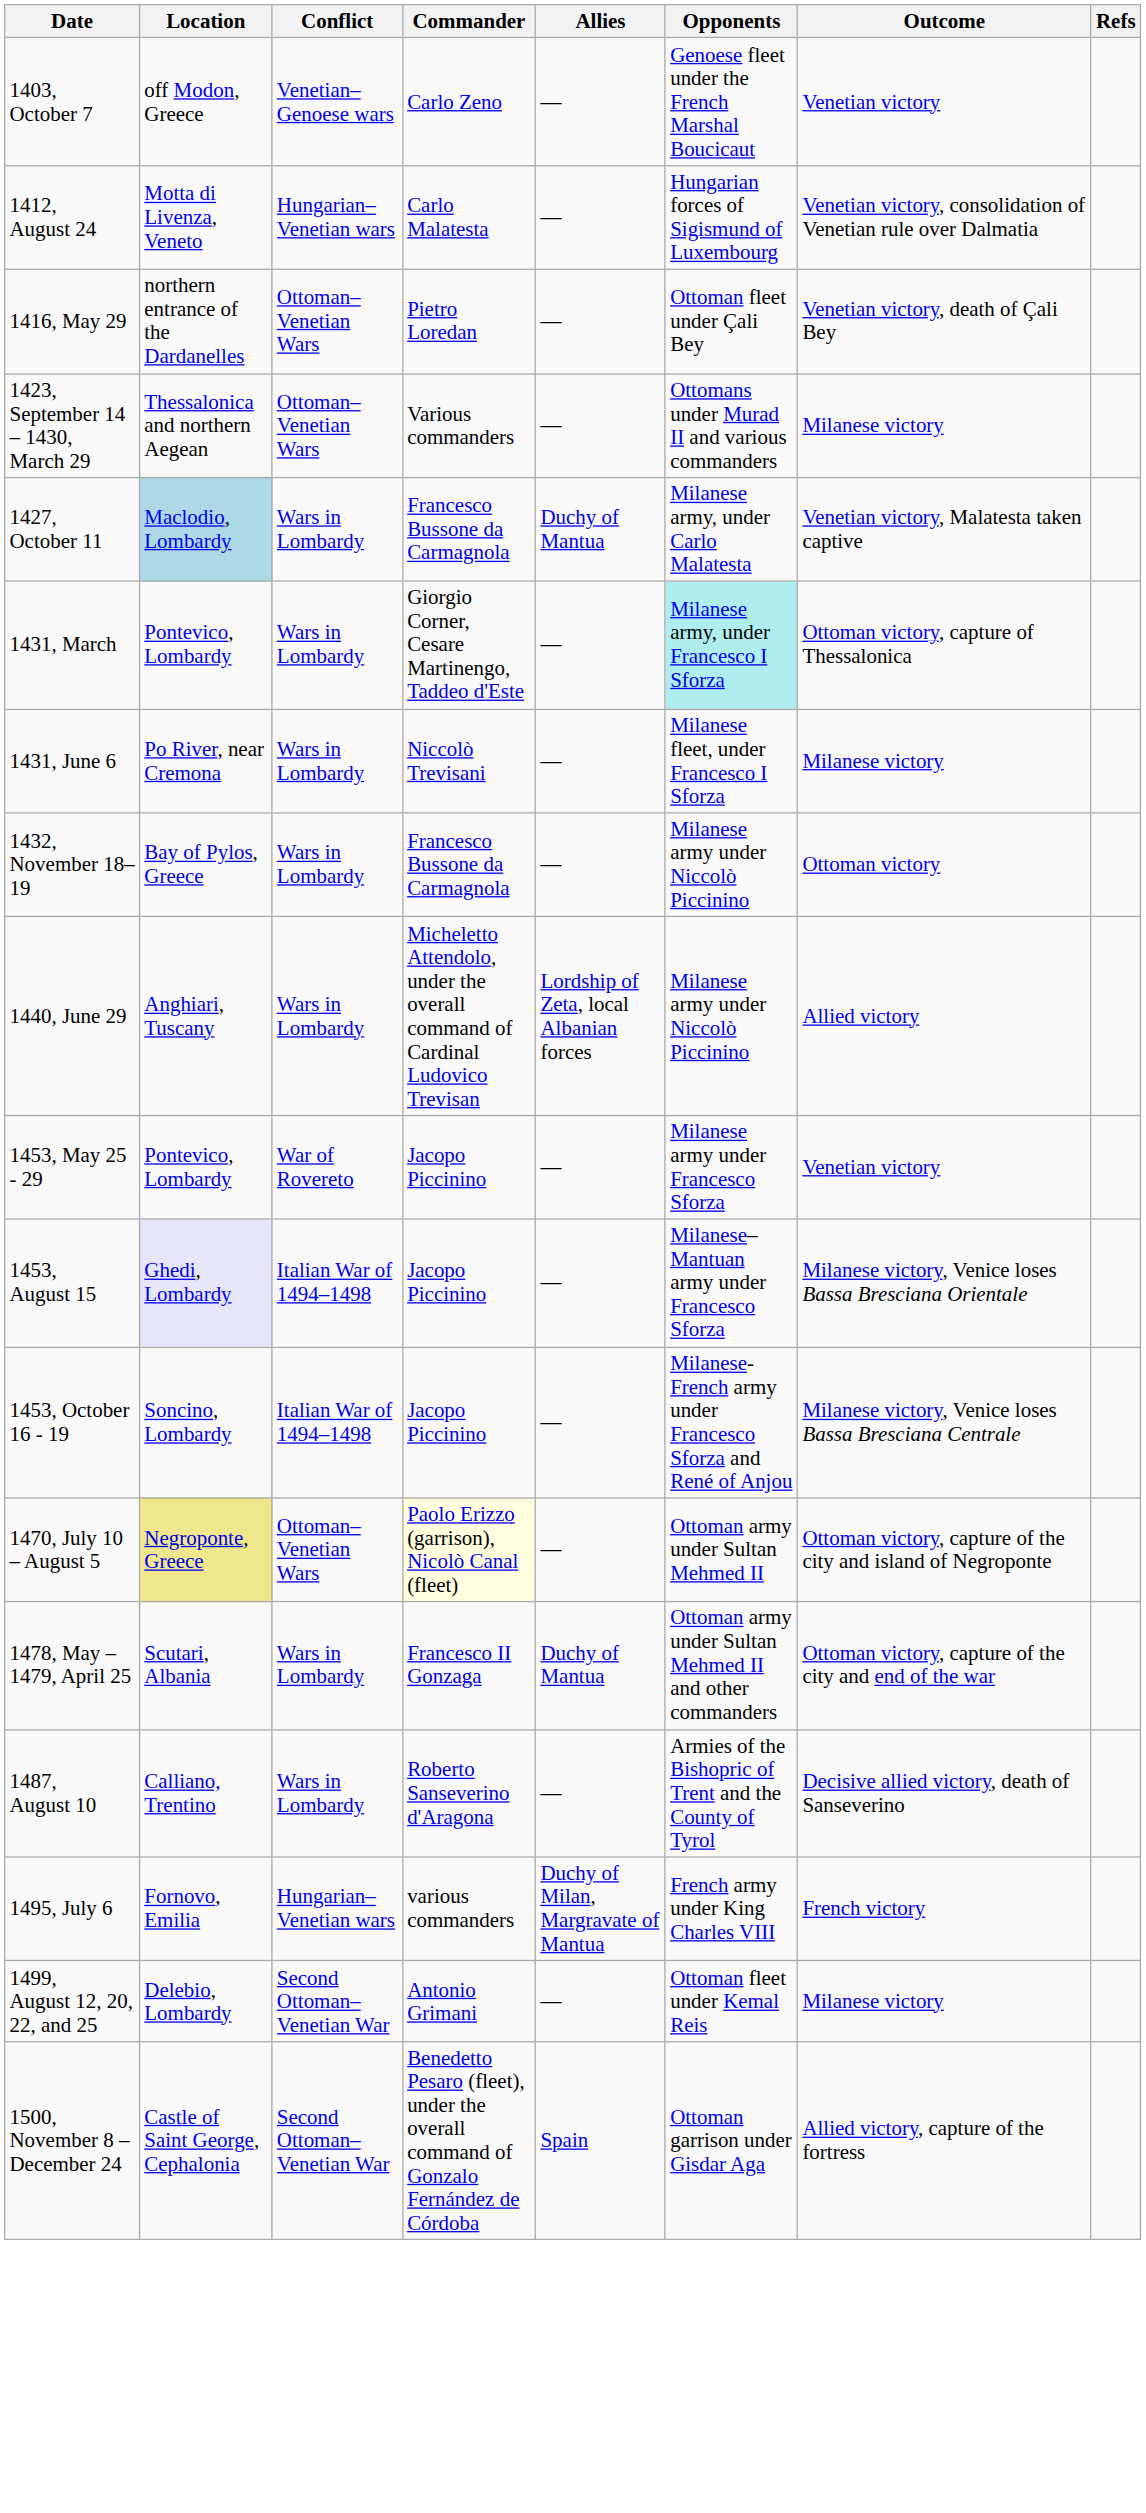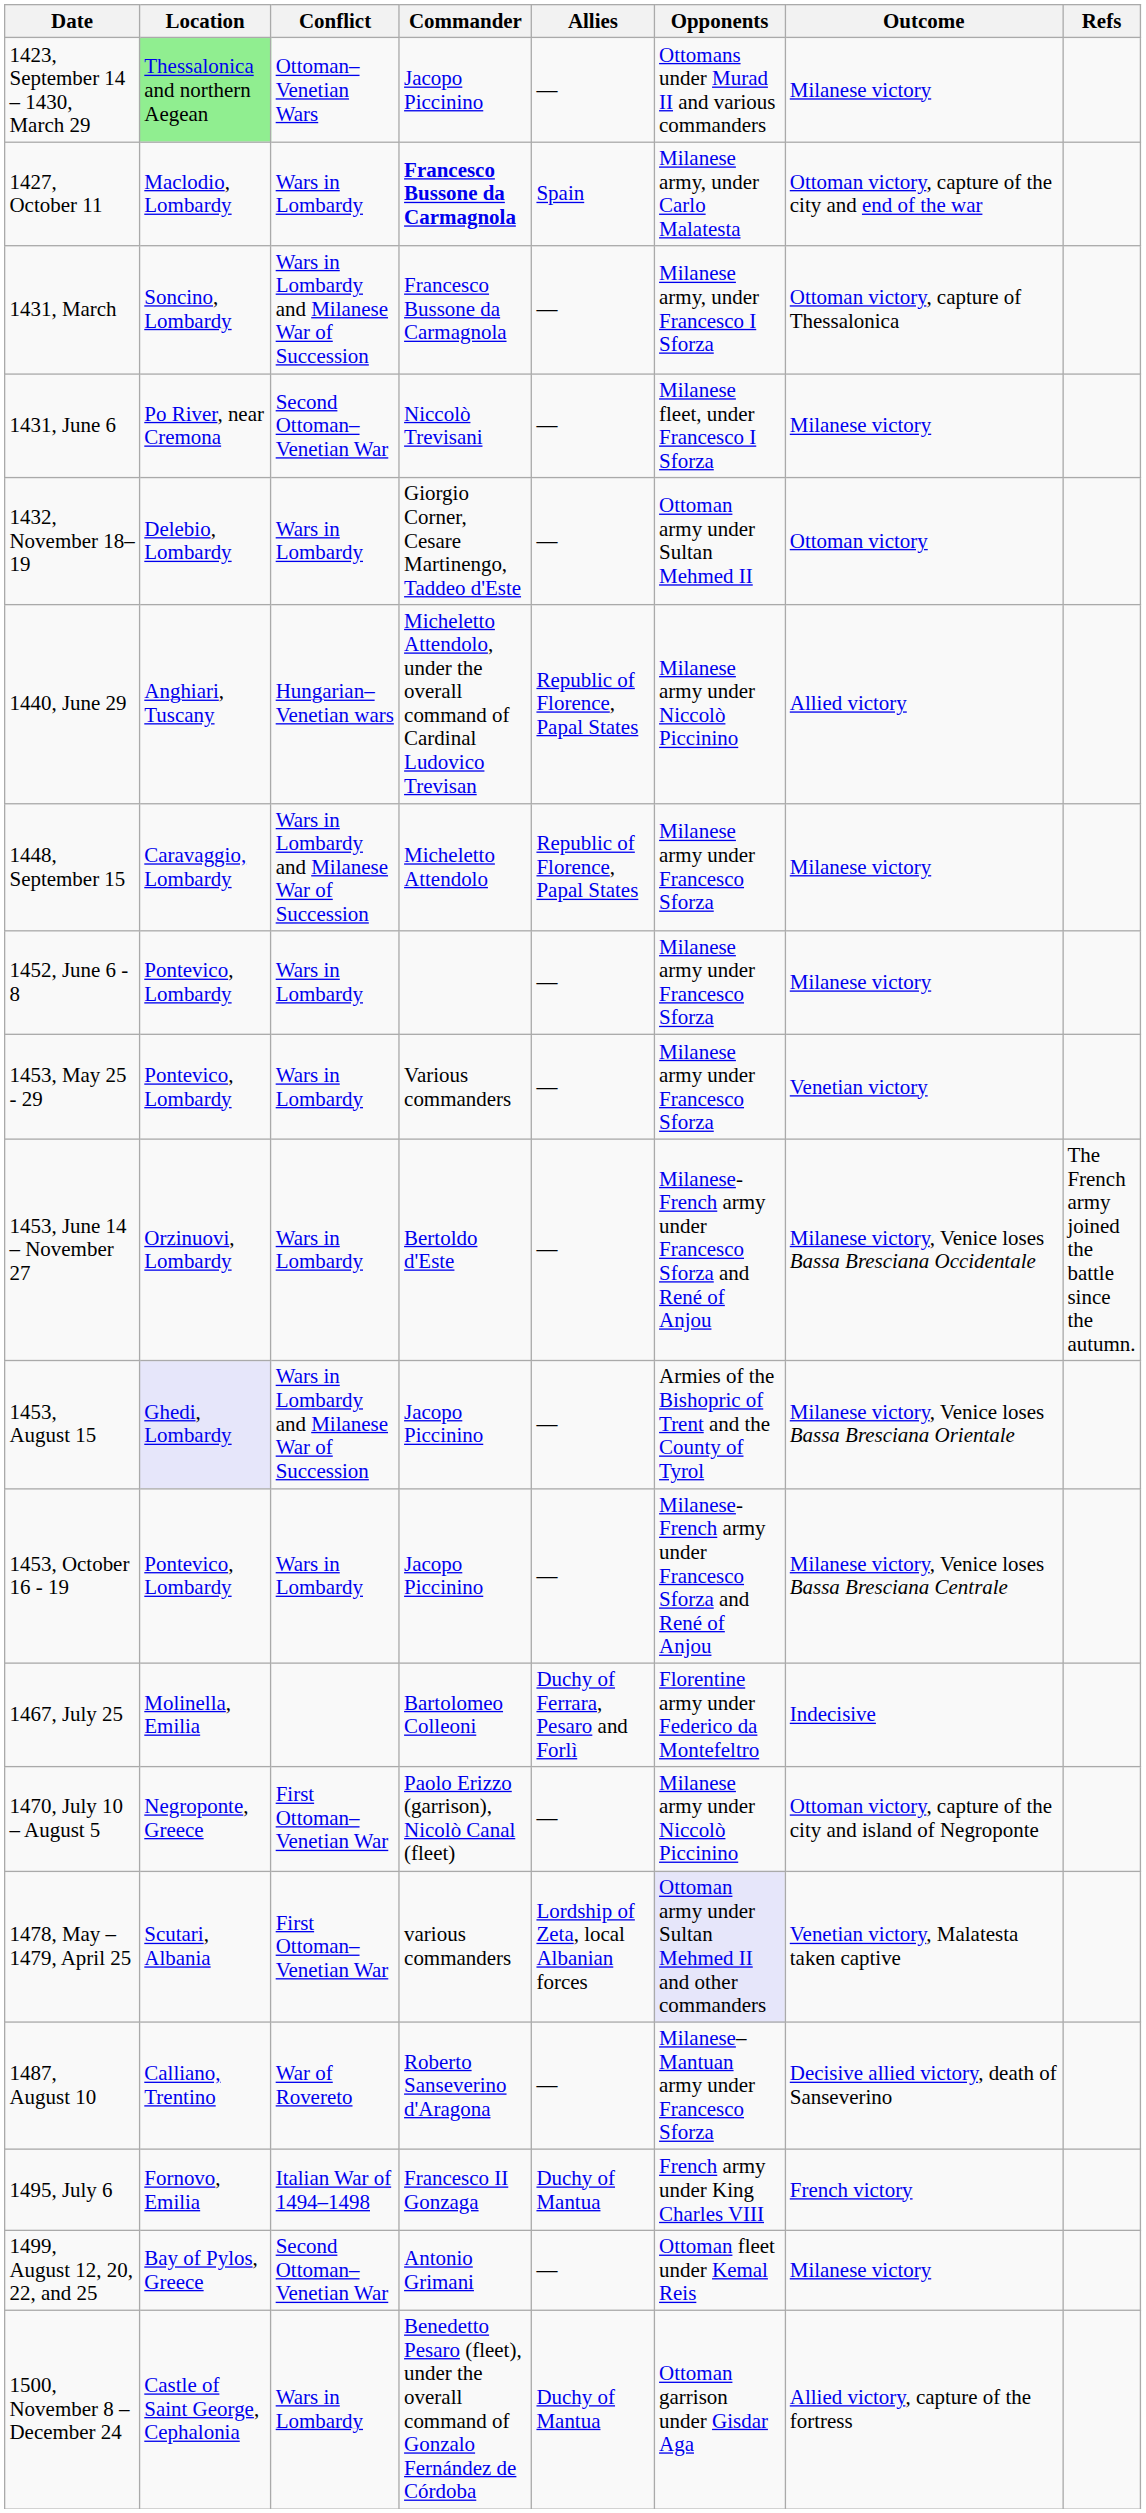 <table class="wikitable">
 <tr>
 <th style="width: 8%">Date</th>
 <th style="width: 12%">Location</th>
 <th style="width: 12%">Conflict</th>
 <th style="width: 12%">Commander</th>
 <th style="width: 12%">Allies</th>
 <th style="width: 12%">Opponents</th>
 <th style="width: 30%">Outcome</th>
 <th style="width: 2%">Refs</th>
 </tr>
 <tr>
-<td>1403, October 7</td>
-<td>off <a href='#'>Modon</a>, Greece</td>
-<td><a href='#'>Venetian–Genoese wars</a></td>
-<td><a href='#'>Carlo Zeno</a></td>
-<td>—</td>
-<td><a href='#'>Genoese</a> fleet under the <a href='#'>French</a> <a href='#'>Marshal Boucicaut</a></td>
-<td><a href='#'>Venetian victory</a></td>
-<td></td>
-</tr>
-<tr>
-<td>1412, August 24</td>
-<td><a href='#'>Motta di Livenza</a>, <a href='#'>Veneto</a></td>
-<td><a href='#'>Hungarian–Venetian wars</a></td>
-<td><a href='#'>Carlo Malatesta</a></td>
-<td>—</td>
-<td><a href='#'>Hungarian</a> forces of <a href='#'>Sigismund of Luxembourg</a></td>
-<td><a href='#'>Venetian victory</a>, consolidation of Venetian rule over Dalmatia</td>
-<td></td>
-</tr>
-<tr>
-<td>1416, May 29</td>
-<td>northern entrance of the <a href='#'>Dardanelles</a></td>
+<td>1423, September 14 – 1430, March 29</td>
+<td style="background: lightgreen;"><a href='#'>Thessalonica</a> and northern Aegean</td>
 <td><a href='#'>Ottoman–Venetian Wars</a></td>
-<td><a href='#'>Pietro Loredan</a></td>
-<td>—</td>
-<td><a href='#'>Ottoman</a> fleet under Çali Bey</td>
-<td><a href='#'>Venetian victory</a>, death of Çali Bey</td>
-<td></td>
-</tr>
-<tr>
-<td>1423, September 14 – 1430, March 29</td>
-<td><a href='#'>Thessalonica</a> and northern Aegean</td>
-<td><a href='#'>Ottoman–Venetian Wars</a></td>
-<td>Various commanders</td>
+<td><a href='#'>Jacopo Piccinino</a></td>
 <td>—</td>
 <td><a href='#'>Ottomans</a> under <a href='#'>Murad II</a> and various commanders</td>
 <td><a href='#'>Milanese victory</a></td>
 <td></td>
 </tr>
 <tr>
 <td>1427, October 11</td>
-<td style="background: lightblue;"><a href='#'>Maclodio</a>, <a href='#'>Lombardy</a></td>
+<td><a href='#'>Maclodio</a>, <a href='#'>Lombardy</a></td>
 <td><a href='#'>Wars in Lombardy</a></td>
-<td><a href='#'>Francesco Bussone da Carmagnola</a></td>
-<td><a href='#'>Duchy of Mantua</a></td>
+<td><strong><a href='#'>Francesco Bussone da Carmagnola</a></strong></td>
+<td><a href='#'>Spain</a></td>
 <td><a href='#'>Milanese</a> army, under <a href='#'>Carlo Malatesta</a></td>
-<td><a href='#'>Venetian victory</a>, Malatesta taken captive</td>
+<td><a href='#'>Ottoman victory</a>, capture of the city and <a href='#'>end of the war</a></td>
 <td></td>
 </tr>
 <tr>
 <td>1431, March</td>
-<td><a href='#'>Pontevico</a>, <a href='#'>Lombardy</a></td>
-<td><a href='#'>Wars in Lombardy</a></td>
-<td>Giorgio Corner, Cesare Martinengo, <a href='#'>Taddeo d'Este</a></td>
+<td><a href='#'>Soncino</a>, <a href='#'>Lombardy</a></td>
+<td><a href='#'>Wars in Lombardy</a> and <a href='#'>Milanese War of Succession</a></td>
+<td><a href='#'>Francesco Bussone da Carmagnola</a></td>
 <td>—</td>
-<td style="background: paleturquoise;"><a href='#'>Milanese</a> army, under <a href='#'>Francesco I Sforza</a></td>
+<td><a href='#'>Milanese</a> army, under <a href='#'>Francesco I Sforza</a></td>
 <td><a href='#'>Ottoman victory</a>, capture of Thessalonica</td>
 <td></td>
 </tr>
 <tr>
 <td>1431, June 6</td>
 <td><a href='#'>Po River</a>, near <a href='#'>Cremona</a></td>
-<td><a href='#'>Wars in Lombardy</a></td>
+<td><a href='#'>Second Ottoman–Venetian War</a></td>
 <td><a href='#'>Niccolò Trevisani</a></td>
 <td>—</td>
 <td><a href='#'>Milanese</a> fleet, under <a href='#'>Francesco I Sforza</a></td>
 <td><a href='#'>Milanese victory</a></td>
 <td></td>
 </tr>
 <tr>
 <td>1432, November 18–19</td>
-<td><a href='#'>Bay of Pylos</a>, <a href='#'>Greece</a></td>
+<td><a href='#'>Delebio</a>, <a href='#'>Lombardy</a></td>
 <td><a href='#'>Wars in Lombardy</a></td>
-<td><a href='#'>Francesco Bussone da Carmagnola</a></td>
+<td>Giorgio Corner, Cesare Martinengo, <a href='#'>Taddeo d'Este</a></td>
 <td>—</td>
-<td><a href='#'>Milanese</a> army under <a href='#'>Niccolò Piccinino</a></td>
+<td><a href='#'>Ottoman</a> army under Sultan <a href='#'>Mehmed II</a></td>
 <td><a href='#'>Ottoman victory</a></td>
 <td></td>
 </tr>
 <tr>
 <td>1440, June 29</td>
 <td><a href='#'>Anghiari</a>, <a href='#'>Tuscany</a></td>
-<td><a href='#'>Wars in Lombardy</a></td>
+<td><a href='#'>Hungarian–Venetian wars</a></td>
 <td><a href='#'>Micheletto Attendolo</a>, under the overall command of Cardinal <a href='#'>Ludovico Trevisan</a></td>
-<td><a href='#'>Lordship of Zeta</a>, local <a href='#'>Albanian</a> forces</td>
+<td><a href='#'>Republic of Florence</a>, <a href='#'>Papal States</a></td>
 <td><a href='#'>Milanese</a> army under <a href='#'>Niccolò Piccinino</a></td>
 <td><a href='#'>Allied victory</a></td>
 <td></td>
 </tr>
 <tr>
+<td>1448, September 15</td>
+<td><a href='#'>Caravaggio, Lombardy</a></td>
+<td><a href='#'>Wars in Lombardy</a> and <a href='#'>Milanese War of Succession</a></td>
+<td><a href='#'>Micheletto Attendolo</a></td>
+<td><a href='#'>Republic of Florence</a>, <a href='#'>Papal States</a></td>
+<td><a href='#'>Milanese</a> army under <a href='#'>Francesco Sforza</a></td>
+<td><a href='#'>Milanese victory</a></td>
+<td></td>
+</tr>
+<tr>
+<td>1452, June 6 - 8</td>
+<td><a href='#'>Pontevico</a>, <a href='#'>Lombardy</a></td>
+<td><a href='#'>Wars in Lombardy</a></td>
+<td></td>
+<td>—</td>
+<td><a href='#'>Milanese</a> army under <a href='#'>Francesco Sforza</a></td>
+<td><a href='#'>Milanese victory</a></td>
+<td></td>
+</tr>
+<tr>
 <td>1453, May 25 - 29</td>
 <td><a href='#'>Pontevico</a>, <a href='#'>Lombardy</a></td>
-<td><a href='#'>War of Rovereto</a></td>
-<td><a href='#'>Jacopo Piccinino</a></td>
+<td><a href='#'>Wars in Lombardy</a></td>
+<td>Various commanders</td>
 <td>—</td>
 <td><a href='#'>Milanese</a> army under <a href='#'>Francesco Sforza</a></td>
 <td><a href='#'>Venetian victory</a></td>
 <td></td>
 </tr>
 <tr>
+<td>1453, June 14 – November 27</td>
+<td><a href='#'>Orzinuovi</a>, <a href='#'>Lombardy</a></td>
+<td><a href='#'>Wars in Lombardy</a></td>
+<td><a href='#'>Bertoldo d'Este</a></td>
+<td>—</td>
+<td><a href='#'>Milanese</a>-<a href='#'>French</a> army under <a href='#'>Francesco Sforza</a> and <a href='#'>René of Anjou</a></td>
+<td><a href='#'>Milanese victory</a>, Venice loses <em>Bassa Bresciana Occidentale</em></td>
+<td>The French army joined the battle since the autumn.</td>
+</tr>
+<tr>
 <td>1453, August 15</td>
 <td style="background: lavender;"><a href='#'>Ghedi</a>, <a href='#'>Lombardy</a></td>
-<td><a href='#'>Italian War of 1494–1498</a></td>
+<td><a href='#'>Wars in Lombardy</a> and <a href='#'>Milanese War of Succession</a></td>
 <td><a href='#'>Jacopo Piccinino</a></td>
 <td>—</td>
-<td><a href='#'>Milanese</a>–<a href='#'>Mantuan</a> army under <a href='#'>Francesco Sforza</a></td>
+<td>Armies of the <a href='#'>Bishopric of Trent</a> and the <a href='#'>County of Tyrol</a></td>
 <td><a href='#'>Milanese victory</a>, Venice loses <em>Bassa Bresciana Orientale</em></td>
 <td></td>
 </tr>
 <tr>
 <td>1453, October 16 - 19</td>
-<td><a href='#'>Soncino</a>, <a href='#'>Lombardy</a></td>
-<td><a href='#'>Italian War of 1494–1498</a></td>
+<td><a href='#'>Pontevico</a>, <a href='#'>Lombardy</a></td>
+<td><a href='#'>Wars in Lombardy</a></td>
 <td><a href='#'>Jacopo Piccinino</a></td>
 <td>—</td>
 <td><a href='#'>Milanese</a>-<a href='#'>French</a> army under <a href='#'>Francesco Sforza</a> and <a href='#'>René of Anjou</a></td>
 <td><a href='#'>Milanese victory</a>, Venice loses <em>Bassa Bresciana Centrale</em></td>
 <td></td>
 </tr>
 <tr>
+<td>1467, July 25</td>
+<td><a href='#'>Molinella</a>, <a href='#'>Emilia</a></td>
+<td></td>
+<td><a href='#'>Bartolomeo Colleoni</a></td>
+<td><a href='#'>Duchy of Ferrara</a>, <a href='#'>Pesaro</a> and <a href='#'>Forlì</a></td>
+<td><a href='#'>Florentine</a> army under <a href='#'>Federico da Montefeltro</a></td>
+<td><a href='#'>Indecisive</a></td>
+<td></td>
+</tr>
+<tr>
 <td>1470, July 10 – August 5</td>
-<td style="background: khaki;"><a href='#'>Negroponte</a>, <a href='#'>Greece</a></td>
-<td><a href='#'>Ottoman–Venetian Wars</a></td>
-<td style="background: lightyellow;"><a href='#'>Paolo Erizzo</a> (garrison), <a href='#'>Nicolò Canal</a> (fleet)</td>
+<td><a href='#'>Negroponte</a>, <a href='#'>Greece</a></td>
+<td><a href='#'>First Ottoman–Venetian War</a></td>
+<td><a href='#'>Paolo Erizzo</a> (garrison), <a href='#'>Nicolò Canal</a> (fleet)</td>
 <td>—</td>
-<td><a href='#'>Ottoman</a> army under Sultan <a href='#'>Mehmed II</a></td>
+<td><a href='#'>Milanese</a> army under <a href='#'>Niccolò Piccinino</a></td>
 <td><a href='#'>Ottoman victory</a>, capture of the city and island of Negroponte</td>
 <td></td>
 </tr>
 <tr>
 <td>1478, May – 1479, April 25</td>
 <td><a href='#'>Scutari</a>, <a href='#'>Albania</a></td>
-<td><a href='#'>Wars in Lombardy</a></td>
-<td><a href='#'>Francesco II Gonzaga</a></td>
-<td><a href='#'>Duchy of Mantua</a></td>
-<td><a href='#'>Ottoman</a> army under Sultan <a href='#'>Mehmed II</a> and other commanders</td>
-<td><a href='#'>Ottoman victory</a>, capture of the city and <a href='#'>end of the war</a></td>
+<td><a href='#'>First Ottoman–Venetian War</a></td>
+<td>various commanders</td>
+<td><a href='#'>Lordship of Zeta</a>, local <a href='#'>Albanian</a> forces</td>
+<td style="background: lavender;"><a href='#'>Ottoman</a> army under Sultan <a href='#'>Mehmed II</a> and other commanders</td>
+<td><a href='#'>Venetian victory</a>, Malatesta taken captive</td>
 <td></td>
 </tr>
 <tr>
 <td>1487, August 10</td>
 <td><a href='#'>Calliano, Trentino</a></td>
-<td><a href='#'>Wars in Lombardy</a></td>
+<td><a href='#'>War of Rovereto</a></td>
 <td><a href='#'>Roberto Sanseverino d'Aragona</a></td>
 <td>—</td>
-<td>Armies of the <a href='#'>Bishopric of Trent</a> and the <a href='#'>County of Tyrol</a></td>
+<td><a href='#'>Milanese</a>–<a href='#'>Mantuan</a> army under <a href='#'>Francesco Sforza</a></td>
 <td><a href='#'>Decisive allied victory</a>, death of Sanseverino</td>
 <td></td>
 </tr>
 <tr>
 <td>1495, July 6</td>
 <td><a href='#'>Fornovo</a>, <a href='#'>Emilia</a></td>
-<td><a href='#'>Hungarian–Venetian wars</a></td>
-<td>various commanders</td>
-<td><a href='#'>Duchy of Milan</a>, <a href='#'>Margravate of Mantua</a></td>
+<td><a href='#'>Italian War of 1494–1498</a></td>
+<td><a href='#'>Francesco II Gonzaga</a></td>
+<td><a href='#'>Duchy of Mantua</a></td>
 <td><a href='#'>French</a> army under King <a href='#'>Charles VIII</a></td>
 <td><a href='#'>French victory</a></td>
 <td></td>
 </tr>
 <tr>
 <td>1499, August 12, 20, 22, and 25</td>
-<td><a href='#'>Delebio</a>, <a href='#'>Lombardy</a></td>
+<td><a href='#'>Bay of Pylos</a>, <a href='#'>Greece</a></td>
 <td><a href='#'>Second Ottoman–Venetian War</a></td>
 <td><a href='#'>Antonio Grimani</a></td>
 <td>—</td>
 <td><a href='#'>Ottoman</a> fleet under <a href='#'>Kemal Reis</a></td>
 <td><a href='#'>Milanese victory</a></td>
 <td></td>
 </tr>
 <tr>
 <td>1500, November 8 – December 24</td>
 <td><a href='#'>Castle of Saint George</a>, <a href='#'>Cephalonia</a></td>
-<td><a href='#'>Second Ottoman–Venetian War</a></td>
+<td><a href='#'>Wars in Lombardy</a></td>
 <td><a href='#'>Benedetto Pesaro</a> (fleet), under the overall command of <a href='#'>Gonzalo Fernández de Córdoba</a></td>
-<td><a href='#'>Spain</a></td>
+<td><a href='#'>Duchy of Mantua</a></td>
 <td><a href='#'>Ottoman</a> garrison under <a href='#'>Gisdar Aga</a></td>
 <td><a href='#'>Allied victory</a>, capture of the fortress</td>
 <td></td>
 </tr>
 <tr>
 </tr>
 </table>
